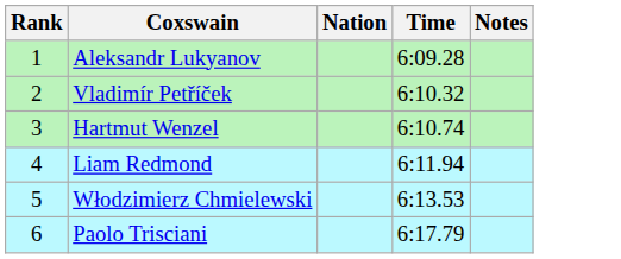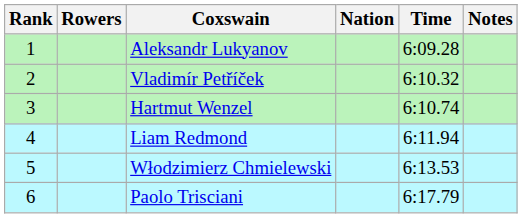 <table class="wikitable sortable" style="text-align:center">
 <tr>
 <th>Rank</th>
+<th>Rowers</th>
 <th>Coxswain</th>
 <th>Nation</th>
 <th>Time</th>
 <th>Notes</th>
 </tr>
 <tr bgcolor=bbf3bb>
 <td>1</td>
+<td align=left></td>
 <td align=left><a href='#'>Aleksandr Lukyanov</a></td>
 <td align=left></td>
 <td>6:09.28</td>
 <td></td>
 </tr>
 <tr bgcolor=bbf3bb>
 <td>2</td>
+<td align=left></td>
 <td align=left><a href='#'>Vladimír Petříček</a></td>
 <td align=left></td>
 <td>6:10.32</td>
 <td></td>
 </tr>
 <tr bgcolor=bbf3bb>
 <td>3</td>
+<td align=left></td>
 <td align=left><a href='#'>Hartmut Wenzel</a></td>
 <td align=left></td>
 <td>6:10.74</td>
 <td></td>
 </tr>
 <tr bgcolor=bbf9ff>
 <td>4</td>
+<td align=left></td>
 <td align=left><a href='#'>Liam Redmond</a></td>
 <td align=left></td>
 <td>6:11.94</td>
 <td></td>
 </tr>
 <tr bgcolor=bbf9ff>
 <td>5</td>
+<td align=left></td>
 <td align=left><a href='#'>Włodzimierz Chmielewski</a></td>
 <td align=left></td>
 <td>6:13.53</td>
 <td></td>
 </tr>
 <tr bgcolor=bbf9ff>
 <td>6</td>
+<td align=left></td>
 <td align=left><a href='#'>Paolo Trisciani</a></td>
 <td align=left></td>
 <td>6:17.79</td>
 <td></td>
 </tr>
 </table>
